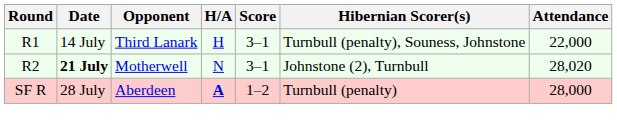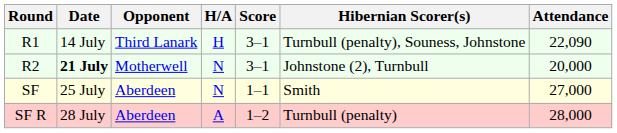 <table class="wikitable" style="text-align:center">
 <tr>
 <th>Round</th>
 <th>Date</th>
 <th>Opponent</th>
 <th>H/A</th>
 <th>Score</th>
 <th>Hibernian Scorer(s)</th>
 <th>Attendance</th>
 </tr>
 <tr bgcolor=#EEFFEE>
 <td>R1</td>
 <td align=left>14 July</td>
 <td align=left><a href='#'>Third Lanark</a></td>
 <td><a href='#'>H</a></td>
 <td>3–1</td>
 <td align=left>Turnbull (penalty), Souness, Johnstone</td>
-<td>22,000</td>
+<td>22,090</td>
 </tr>
 <tr bgcolor=#EEFFEE>
 <td>R2</td>
 <td align=left><strong>21 July</strong></td>
 <td align=left><a href='#'>Motherwell</a></td>
 <td><a href='#'>N</a></td>
 <td>3–1</td>
 <td align=left>Johnstone (2), Turnbull</td>
-<td>28,020</td>
+<td>20,000</td>
+</tr>
+<tr bgcolor=#FFFFDD>
+<td>SF</td>
+<td align=left>25 July</td>
+<td align=left><a href='#'>Aberdeen</a></td>
+<td><a href='#'>N</a></td>
+<td>1–1</td>
+<td align=left>Smith</td>
+<td>27,000</td>
 </tr>
 <tr bgcolor=#FFCCCC>
 <td>SF R</td>
 <td align=left>28 July</td>
 <td align=left><a href='#'>Aberdeen</a></td>
-<td><strong><a href='#'>A</a></strong></td>
+<td><a href='#'>A</a></td>
 <td>1–2</td>
 <td align=left>Turnbull (penalty)</td>
 <td>28,000</td>
 </tr>
 </table>
